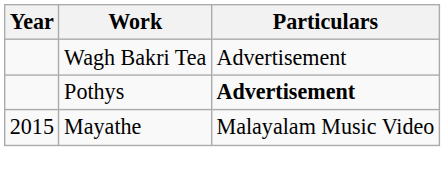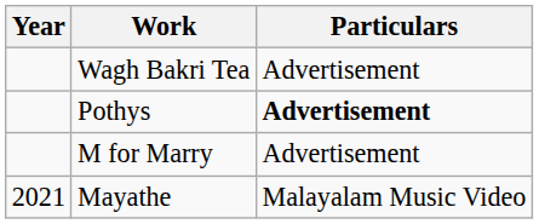 <table class="wikitable">
 <tr>
 <th>Year</th>
 <th>Work</th>
 <th>Particulars</th>
 </tr>
 <tr>
 <td></td>
 <td>Wagh Bakri Tea</td>
 <td>Advertisement</td>
 </tr>
 <tr>
 <td></td>
 <td>Pothys</td>
 <td><strong>Advertisement</strong></td>
 </tr>
 <tr>
-<td>2015</td>
+<td></td>
+<td>M for Marry</td>
+<td>Advertisement</td>
+</tr>
+<tr>
+<td>2021</td>
 <td>Mayathe</td>
 <td>Malayalam Music Video</td>
 </tr>
 </table>
